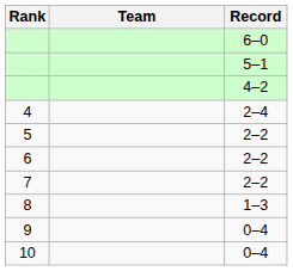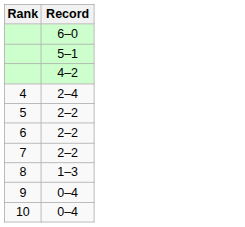 <table class="wikitable" style="text-align: center;">
 <tr>
 <th width=40>Rank</th>
-<th width=180>Team</th>
 <th width=60>Record</th>
 </tr>
 <tr bgcolor=ccffcc>
 <td></td>
-<td align=left></td>
 <td>6–0</td>
 </tr>
 <tr bgcolor=ccffcc>
 <td></td>
-<td align=left></td>
 <td>5–1</td>
 </tr>
 <tr bgcolor=ccffcc>
 <td></td>
-<td align=left></td>
 <td>4–2</td>
 </tr>
 <tr>
 <td>4</td>
-<td align=left></td>
 <td>2–4</td>
 </tr>
 <tr>
 <td>5</td>
-<td align=left></td>
 <td>2–2</td>
 </tr>
 <tr>
 <td>6</td>
-<td align=left></td>
 <td>2–2</td>
 </tr>
 <tr>
 <td>7</td>
-<td align=left></td>
 <td>2–2</td>
 </tr>
 <tr>
 <td>8</td>
-<td align=left></td>
 <td>1–3</td>
 </tr>
 <tr>
 <td>9</td>
-<td align=left></td>
 <td>0–4</td>
 </tr>
 <tr>
 <td>10</td>
-<td align=left></td>
 <td>0–4</td>
 </tr>
 </table>
